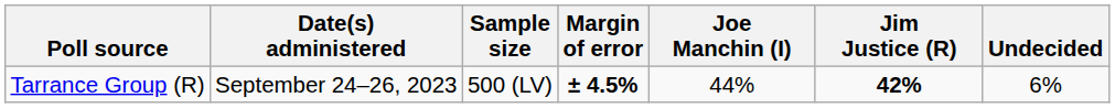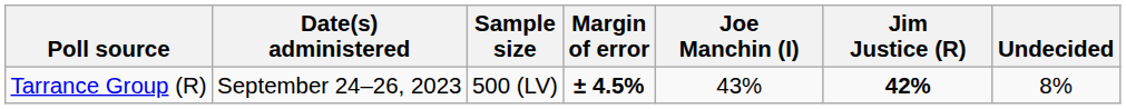 <table class="wikitable" style="font-size:90%;text-align:center;">
 <tr valign=bottom>
 <th>Poll source</th>
 <th>Date(s)<br>administered</th>
 <th>Sample<br>size</th>
 <th>Margin<br>of error</th>
 <th style="width:100px;">Joe<br>Manchin (I)</th>
 <th style="width:100px;">Jim<br>Justice (R)</th>
 <th>Undecided</th>
 </tr>
 <tr>
 <td style="text-align:left;"><a href='#'>Tarrance Group</a> (R)</td>
 <td>September 24–26, 2023</td>
 <td>500 (LV)</td>
 <td><strong>± 4.5%</strong></td>
-<td>44%</td>
+<td>43%</td>
 <td><strong>42%</strong></td>
-<td>6%</td>
+<td>8%</td>
 </tr>
 </table>
